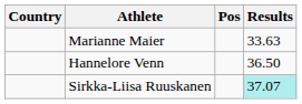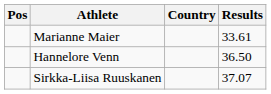 <table class="wikitable">
 <tr>
+<th>Pos</th>
+<th>Athlete</th>
 <th>Country</th>
-<th>Athlete</th>
-<th>Pos</th>
 <th>Results</th>
 </tr>
 <tr>
+<td align="center"></td>
+<td>Marianne Maier</td>
 <td></td>
-<td>Marianne Maier</td>
-<td align="center"></td>
-<td>33.63</td>
+<td>33.61</td>
 </tr>
 <tr>
+<td align="center"></td>
+<td>Hannelore Venn</td>
 <td></td>
-<td>Hannelore Venn</td>
-<td align="center"></td>
 <td>36.50</td>
 </tr>
 <tr>
+<td align="center"></td>
+<td>Sirkka-Liisa Ruuskanen</td>
 <td></td>
-<td>Sirkka-Liisa Ruuskanen</td>
-<td align="center"></td>
-<td style="background: paleturquoise;">37.07</td>
+<td>37.07</td>
 </tr>
 </table>
